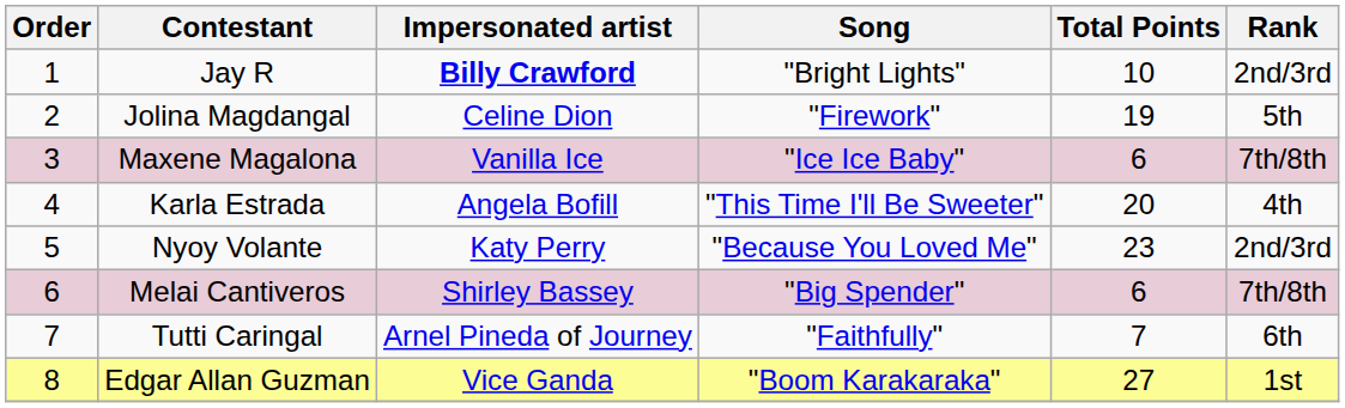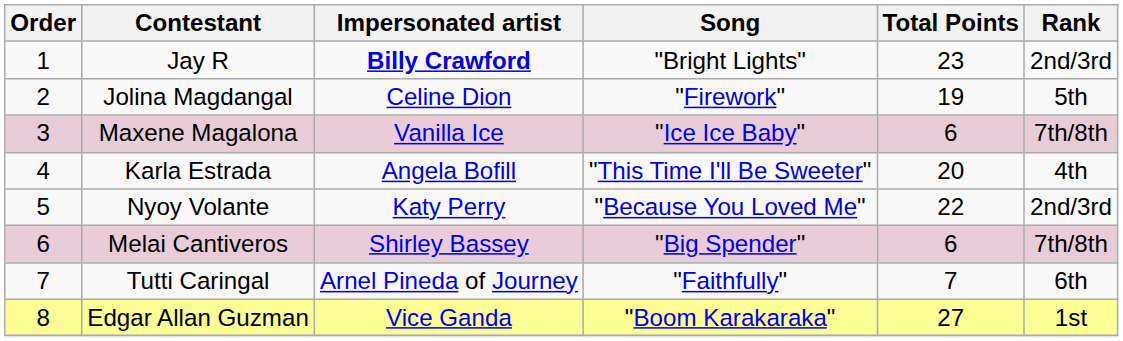 <table class="wikitable" style="text-align:center; line-height:17px; width:auto;">
 <tr>
 <th>Order</th>
 <th>Contestant</th>
 <th>Impersonated artist</th>
 <th>Song</th>
 <th>Total Points</th>
 <th>Rank</th>
 </tr>
 <tr>
 <td>1</td>
 <td>Jay R</td>
 <td><strong><a href='#'>Billy Crawford</a></strong></td>
 <td>"Bright Lights"</td>
-<td>10</td>
+<td>23</td>
 <td>2nd/3rd</td>
 </tr>
 <tr>
 <td>2</td>
 <td>Jolina Magdangal</td>
 <td><a href='#'>Celine Dion</a></td>
 <td>"<a href='#'>Firework</a>"</td>
 <td>19</td>
 <td>5th</td>
 </tr>
 <tr>
 <td style="background:#E8CCD7;">3</td>
 <td style="background:#E8CCD7;">Maxene Magalona</td>
 <td style="background:#E8CCD7;"><a href='#'>Vanilla Ice</a></td>
 <td style="background:#E8CCD7;">"<a href='#'>Ice Ice Baby</a>"</td>
 <td style="background:#E8CCD7;">6</td>
 <td style="background:#E8CCD7;">7th/8th</td>
 </tr>
 <tr>
 <td>4</td>
 <td>Karla Estrada</td>
 <td><a href='#'>Angela Bofill</a></td>
 <td>"<a href='#'>This Time I'll Be Sweeter</a>"</td>
 <td>20</td>
 <td>4th</td>
 </tr>
 <tr>
 <td>5</td>
 <td>Nyoy Volante</td>
 <td><a href='#'>Katy Perry</a></td>
 <td>"<a href='#'>Because You Loved Me</a>"</td>
-<td>23</td>
+<td>22</td>
 <td>2nd/3rd</td>
 </tr>
 <tr>
 <td style="background:#E8CCD7;">6</td>
 <td style="background:#E8CCD7;">Melai Cantiveros</td>
 <td style="background:#E8CCD7;"><a href='#'>Shirley Bassey</a></td>
 <td style="background:#E8CCD7;">"<a href='#'>Big Spender</a>"</td>
 <td style="background:#E8CCD7;">6</td>
 <td style="background:#E8CCD7;">7th/8th</td>
 </tr>
 <tr>
 <td>7</td>
 <td>Tutti Caringal</td>
 <td><a href='#'>Arnel Pineda</a> of <a href='#'>Journey</a></td>
 <td>"<a href='#'>Faithfully</a>"</td>
 <td>7</td>
 <td>6th</td>
 </tr>
 <tr>
 <td style="background:#FDFD96;">8</td>
 <td style="background:#FDFD96;">Edgar Allan Guzman</td>
 <td style="background:#FDFD96;"><a href='#'>Vice Ganda</a></td>
 <td style="background:#FDFD96;">"<a href='#'>Boom Karakaraka</a>"</td>
 <td style="background:#FDFD96;">27</td>
 <td style="background:#FDFD96;">1st</td>
 </tr>
 <tr>
 </tr>
 </table>
